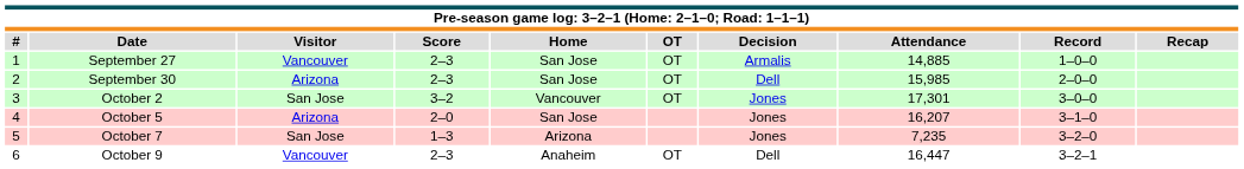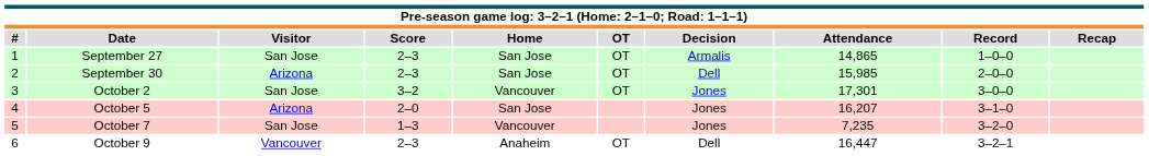 <table class="toccolours collapsible collapsed" style="width:90%; clear:both; margin:1.5em auto; text-align:center;">
 <tr>
 <th colspan=10 style="background:#fff; border-top:#05535D 5px solid; border-bottom:#F38F20 5px solid;">Pre-season game log: 3–2–1 (Home: 2–1–0; Road: 1–1–1)</th>
 </tr>
 <tr bgcolor=dddddd>
 <th>#</th>
 <th>Date</th>
 <th>Visitor</th>
 <th>Score</th>
 <th>Home</th>
 <th>OT</th>
 <th>Decision</th>
 <th>Attendance</th>
 <th>Record</th>
 <th>Recap</th>
 </tr>
 <tr bgcolor=ccffcc>
 <td>1</td>
 <td>September 27</td>
-<td><a href='#'>Vancouver</a></td>
+<td>San Jose</td>
 <td>2–3</td>
 <td>San Jose</td>
 <td>OT</td>
 <td><a href='#'>Armalis</a></td>
-<td>14,885</td>
+<td>14,865</td>
 <td>1–0–0</td>
 <td></td>
 </tr>
 <tr bgcolor=ccffcc>
 <td>2</td>
 <td>September 30</td>
 <td><a href='#'>Arizona</a></td>
 <td>2–3</td>
 <td>San Jose</td>
 <td>OT</td>
 <td><a href='#'>Dell</a></td>
 <td>15,985</td>
 <td>2–0–0</td>
 <td></td>
 </tr>
 <tr bgcolor=ccffcc>
 <td>3</td>
 <td>October 2</td>
 <td>San Jose</td>
 <td>3–2</td>
 <td>Vancouver</td>
 <td>OT</td>
 <td><a href='#'>Jones</a></td>
 <td>17,301</td>
 <td>3–0–0</td>
 <td></td>
 </tr>
 <tr bgcolor=ffcccc>
 <td>4</td>
 <td>October 5</td>
 <td><a href='#'>Arizona</a></td>
 <td>2–0</td>
 <td>San Jose</td>
 <td></td>
 <td>Jones</td>
 <td>16,207</td>
 <td>3–1–0</td>
 <td></td>
 </tr>
 <tr bgcolor=ffcccc>
 <td>5</td>
 <td>October 7</td>
 <td>San Jose</td>
 <td>1–3</td>
-<td>Arizona</td>
+<td>Vancouver</td>
 <td></td>
 <td>Jones</td>
 <td>7,235</td>
 <td>3–2–0</td>
 <td></td>
 </tr>
 <tr bgcolor=ffffff>
 <td>6</td>
 <td>October 9</td>
 <td><a href='#'>Vancouver</a></td>
 <td>2–3</td>
 <td>Anaheim</td>
 <td>OT</td>
 <td>Dell</td>
 <td>16,447</td>
 <td>3–2–1</td>
 <td></td>
 </tr>
 </table>
